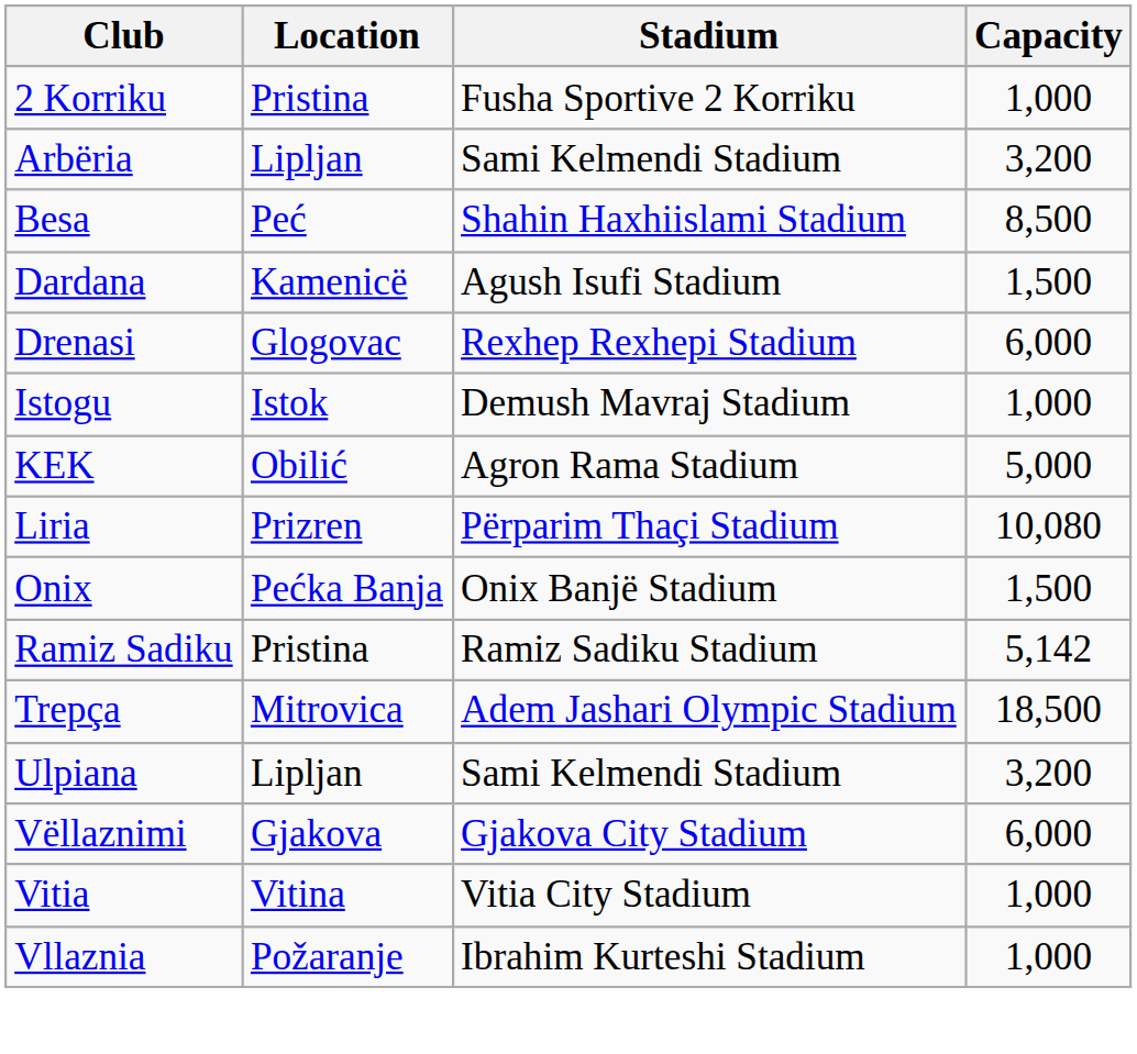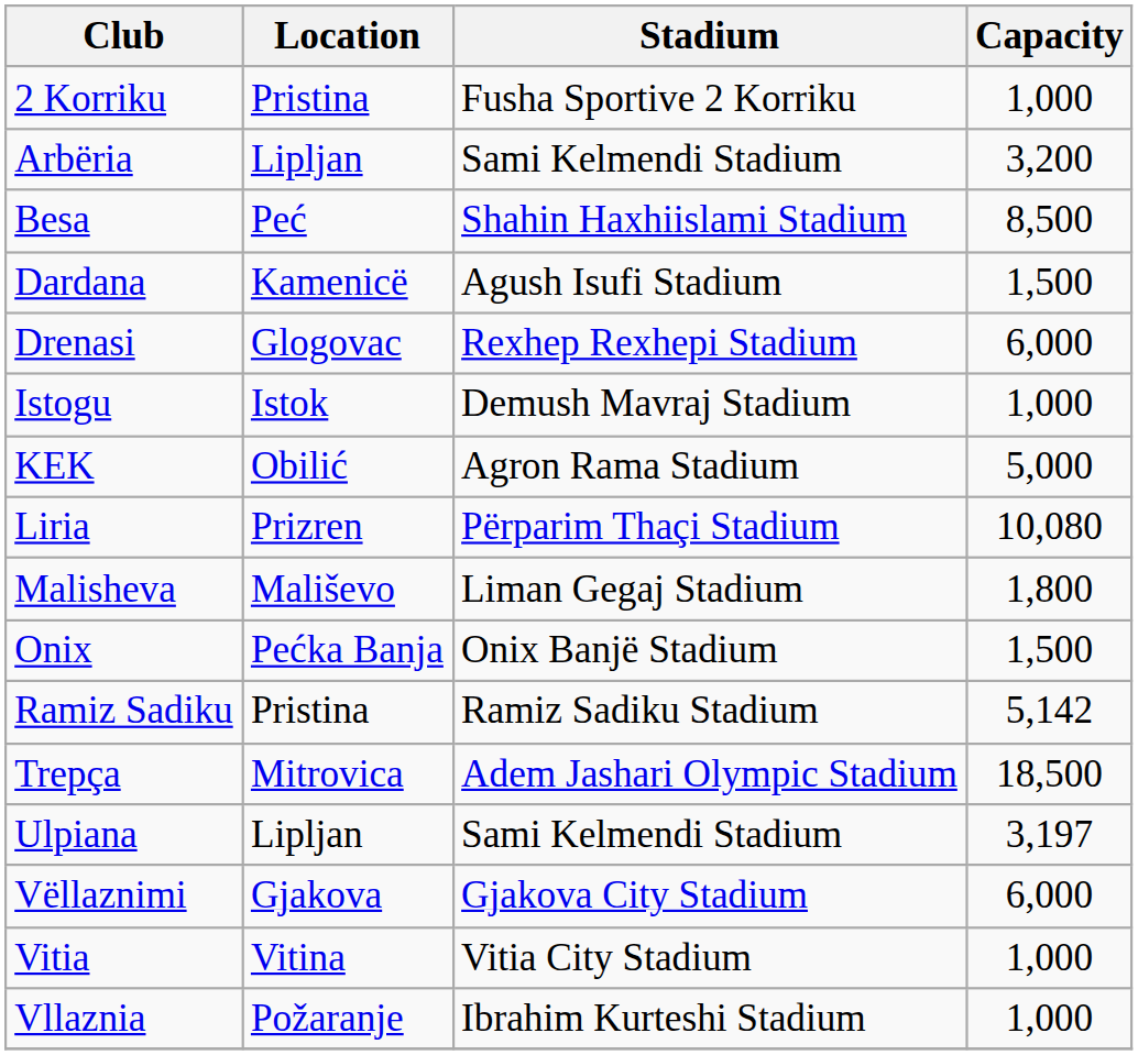 <table class="wikitable sortable">
 <tr>
 <th>Club</th>
 <th>Location</th>
 <th>Stadium</th>
 <th>Capacity</th>
 </tr>
 <tr>
 <td><a href='#'>2 Korriku</a></td>
 <td><a href='#'>Pristina</a></td>
 <td>Fusha Sportive 2 Korriku</td>
 <td align=center>1,000</td>
 </tr>
 <tr>
 <td><a href='#'>Arbëria</a></td>
 <td><a href='#'>Lipljan</a></td>
 <td>Sami Kelmendi Stadium</td>
 <td align=center>3,200</td>
 </tr>
 <tr>
 <td><a href='#'>Besa</a></td>
 <td><a href='#'>Peć</a></td>
 <td><a href='#'>Shahin Haxhiislami Stadium</a></td>
 <td align=center>8,500</td>
 </tr>
 <tr>
 <td><a href='#'>Dardana</a></td>
 <td><a href='#'>Kamenicë</a></td>
 <td>Agush Isufi Stadium</td>
 <td align=center>1,500</td>
 </tr>
 <tr>
 <td><a href='#'>Drenasi</a></td>
 <td><a href='#'>Glogovac</a></td>
 <td><a href='#'>Rexhep Rexhepi Stadium</a></td>
 <td align=center>6,000</td>
 </tr>
 <tr>
 <td><a href='#'>Istogu</a></td>
 <td><a href='#'>Istok</a></td>
 <td>Demush Mavraj Stadium</td>
 <td align=center>1,000</td>
 </tr>
 <tr>
 <td><a href='#'>KEK</a></td>
 <td><a href='#'>Obilić</a></td>
 <td>Agron Rama Stadium</td>
 <td align=center>5,000</td>
 </tr>
 <tr>
 <td><a href='#'>Liria</a></td>
 <td><a href='#'>Prizren</a></td>
 <td><a href='#'>Përparim Thaçi Stadium</a></td>
 <td align=center>10,080</td>
 </tr>
 <tr>
+<td><a href='#'>Malisheva</a></td>
+<td><a href='#'>Mališevo</a></td>
+<td>Liman Gegaj Stadium</td>
+<td align=center>1,800</td>
+</tr>
+<tr>
 <td><a href='#'>Onix</a></td>
 <td><a href='#'>Pećka Banja</a></td>
 <td>Onix Banjë Stadium</td>
 <td align=center>1,500</td>
 </tr>
 <tr>
 <td><a href='#'>Ramiz Sadiku</a></td>
 <td>Pristina</td>
 <td>Ramiz Sadiku Stadium</td>
 <td align=center>5,142</td>
 </tr>
 <tr>
 <td><a href='#'>Trepça</a></td>
 <td><a href='#'>Mitrovica</a></td>
 <td><a href='#'>Adem Jashari Olympic Stadium</a></td>
 <td align=center>18,500</td>
 </tr>
 <tr>
 <td><a href='#'>Ulpiana</a></td>
 <td>Lipljan</td>
 <td>Sami Kelmendi Stadium</td>
-<td align=center>3,200</td>
+<td align=center>3,197</td>
 </tr>
 <tr>
 <td><a href='#'>Vëllaznimi</a></td>
 <td><a href='#'>Gjakova</a></td>
 <td><a href='#'>Gjakova City Stadium</a></td>
 <td align=center>6,000</td>
 </tr>
 <tr>
 <td><a href='#'>Vitia</a></td>
 <td><a href='#'>Vitina</a></td>
 <td>Vitia City Stadium</td>
 <td align=center>1,000</td>
 </tr>
 <tr>
 <td><a href='#'>Vllaznia</a></td>
 <td><a href='#'>Požaranje</a></td>
 <td>Ibrahim Kurteshi Stadium</td>
 <td align=center>1,000</td>
 </tr>
 <tr>
 </tr>
 </table>
